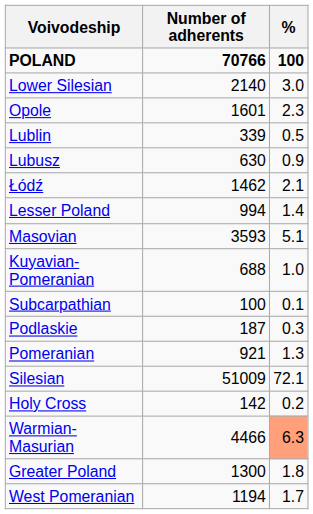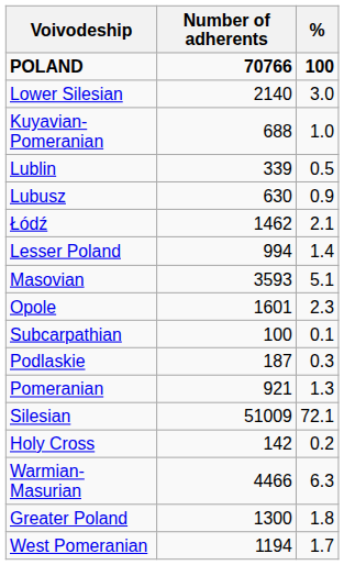 <table class="wikitable sortable" width="33%" style="float:left; margin:20px; font-size:95%;">
 <tr>
 <th scope="col">Voivodeship</th>
 <th scope="col">Number of adherents</th>
 <th scope="col">%</th>
 </tr>
 <tr>
 <td><strong>POLAND</strong></td>
 <td align="right"><strong>70766</strong></td>
 <td align="right"><strong>100</strong></td>
 </tr>
 <tr>
 <td><a href='#'>Lower Silesian</a></td>
 <td align="right">2140</td>
 <td align="right">3.0</td>
 </tr>
 <tr>
-<td><a href='#'>Opole</a></td>
-<td align="right">1601</td>
-<td align="right">2.3</td>
+<td><a href='#'>Kuyavian-Pomeranian</a></td>
+<td align="right">688</td>
+<td align="right">1.0</td>
 </tr>
 <tr>
 <td><a href='#'>Lublin</a></td>
 <td align="right">339</td>
 <td align="right">0.5</td>
 </tr>
 <tr>
 <td><a href='#'>Lubusz</a></td>
 <td align="right">630</td>
 <td align="right">0.9</td>
 </tr>
 <tr>
 <td><a href='#'>Łódź</a></td>
 <td align="right">1462</td>
 <td align="right">2.1</td>
 </tr>
 <tr>
 <td><a href='#'>Lesser Poland</a></td>
 <td align="right">994</td>
 <td align="right">1.4</td>
 </tr>
 <tr>
 <td><a href='#'>Masovian</a></td>
 <td align="right">3593</td>
 <td align="right">5.1</td>
 </tr>
 <tr>
-<td><a href='#'>Kuyavian-Pomeranian</a></td>
-<td align="right">688</td>
-<td align="right">1.0</td>
+<td><a href='#'>Opole</a></td>
+<td align="right">1601</td>
+<td align="right">2.3</td>
 </tr>
 <tr>
 <td><a href='#'>Subcarpathian</a></td>
 <td align="right">100</td>
 <td align="right">0.1</td>
 </tr>
 <tr>
 <td><a href='#'>Podlaskie</a></td>
 <td align="right">187</td>
 <td align="right">0.3</td>
 </tr>
 <tr>
 <td><a href='#'>Pomeranian</a></td>
 <td align="right">921</td>
 <td align="right">1.3</td>
 </tr>
 <tr>
 <td><a href='#'>Silesian</a></td>
 <td align="right">51009</td>
 <td align="right">72.1</td>
 </tr>
 <tr>
 <td><a href='#'>Holy Cross</a></td>
 <td align="right">142</td>
 <td align="right">0.2</td>
 </tr>
 <tr>
 <td><a href='#'>Warmian-Masurian</a></td>
 <td align="right">4466</td>
-<td align="right" style="background: lightsalmon;">6.3</td>
+<td align="right">6.3</td>
 </tr>
 <tr>
 <td><a href='#'>Greater Poland</a></td>
 <td align="right">1300</td>
 <td align="right">1.8</td>
 </tr>
 <tr>
 <td><a href='#'>West Pomeranian</a></td>
 <td align="right">1194</td>
 <td align="right">1.7</td>
 </tr>
 </table>
